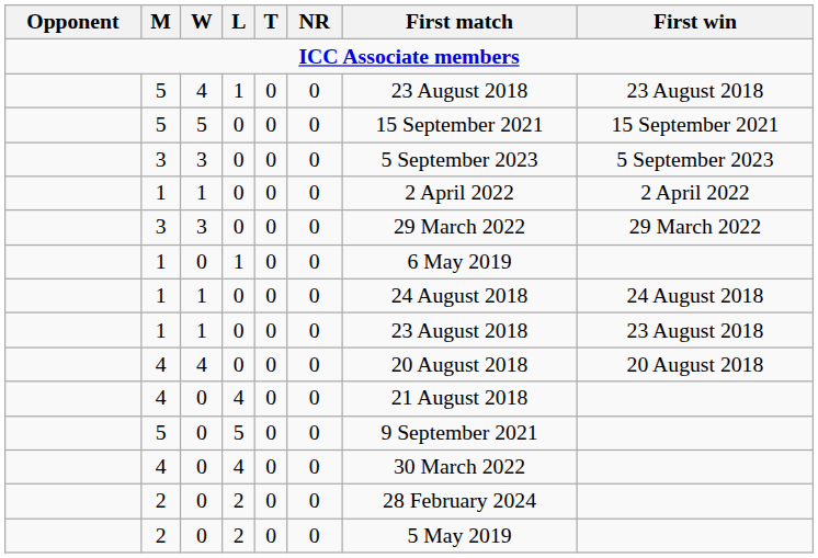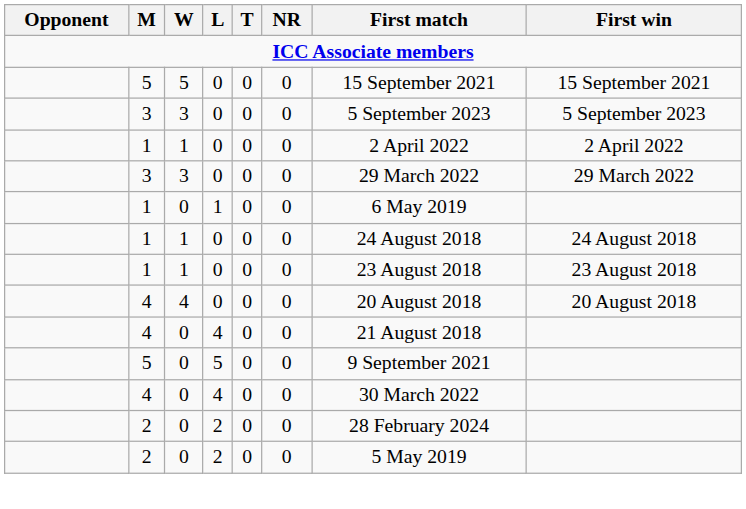 <table class="wikitable" style="text-align: center; width: 600px;">
 <tr>
 <th>Opponent</th>
 <th>M</th>
 <th>W</th>
 <th>L</th>
 <th>T</th>
 <th>NR</th>
 <th>First match</th>
 <th>First win</th>
 </tr>
 <tr>
 <td colspan="8" style="text-align: center;"><strong><a href='#'>ICC Associate members</a></strong></td>
-</tr>
-<tr>
-<td align=left></td>
-<td>5</td>
-<td>4</td>
-<td>1</td>
-<td>0</td>
-<td>0</td>
-<td>23 August 2018</td>
-<td>23 August 2018</td>
 </tr>
 <tr>
 <td align=left></td>
 <td>5</td>
 <td>5</td>
 <td>0</td>
 <td>0</td>
 <td>0</td>
 <td>15 September 2021</td>
 <td>15 September 2021</td>
 </tr>
 <tr>
 <td align=left></td>
 <td>3</td>
 <td>3</td>
 <td>0</td>
 <td>0</td>
 <td>0</td>
 <td>5 September 2023</td>
 <td>5 September 2023</td>
 </tr>
 <tr>
 <td align=left></td>
 <td>1</td>
 <td>1</td>
 <td>0</td>
 <td>0</td>
 <td>0</td>
 <td>2 April 2022</td>
 <td>2 April 2022</td>
 </tr>
 <tr>
 <td align=left></td>
 <td>3</td>
 <td>3</td>
 <td>0</td>
 <td>0</td>
 <td>0</td>
 <td>29 March 2022</td>
 <td>29 March 2022</td>
 </tr>
 <tr>
 <td align=left></td>
 <td>1</td>
 <td>0</td>
 <td>1</td>
 <td>0</td>
 <td>0</td>
 <td>6 May 2019</td>
 <td></td>
 </tr>
 <tr>
 <td align=left></td>
 <td>1</td>
 <td>1</td>
 <td>0</td>
 <td>0</td>
 <td>0</td>
 <td>24 August 2018</td>
 <td>24 August 2018</td>
 </tr>
 <tr>
 <td align=left></td>
 <td>1</td>
 <td>1</td>
 <td>0</td>
 <td>0</td>
 <td>0</td>
 <td>23 August 2018</td>
 <td>23 August 2018</td>
 </tr>
 <tr>
 <td align=left></td>
 <td>4</td>
 <td>4</td>
 <td>0</td>
 <td>0</td>
 <td>0</td>
 <td>20 August 2018</td>
 <td>20 August 2018</td>
 </tr>
 <tr>
 <td align=left></td>
 <td>4</td>
 <td>0</td>
 <td>4</td>
 <td>0</td>
 <td>0</td>
 <td>21 August 2018</td>
 <td></td>
 </tr>
 <tr>
 <td align=left></td>
 <td>5</td>
 <td>0</td>
 <td>5</td>
 <td>0</td>
 <td>0</td>
 <td>9 September 2021</td>
 <td></td>
 </tr>
 <tr>
 <td align=left></td>
 <td>4</td>
 <td>0</td>
 <td>4</td>
 <td>0</td>
 <td>0</td>
 <td>30 March 2022</td>
 <td></td>
 </tr>
 <tr>
 <td align=left></td>
 <td>2</td>
 <td>0</td>
 <td>2</td>
 <td>0</td>
 <td>0</td>
 <td>28 February 2024</td>
 <td></td>
 </tr>
 <tr>
 <td align=left></td>
 <td>2</td>
 <td>0</td>
 <td>2</td>
 <td>0</td>
 <td>0</td>
 <td>5 May 2019</td>
 <td></td>
 </tr>
 </table>
